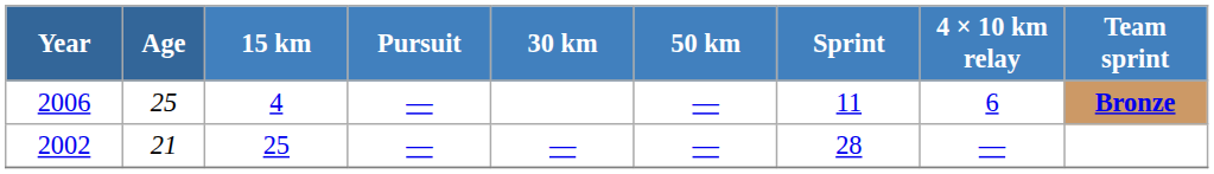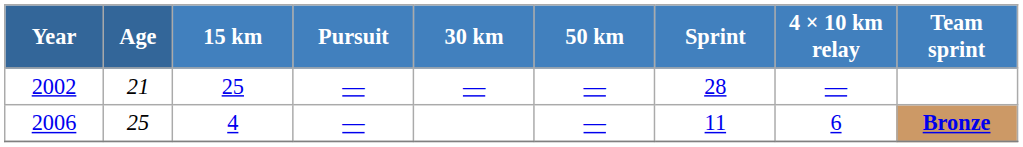 <table class="wikitable" style="font-size:95%; text-align:center; border:grey solid 1px; border-collapse:collapse; background:#ffffff;">
 <tr>
 <th style="background-color:#369; color:white; width:60px;"> Year </th>
 <th style="background-color:#369; color:white; width:40px;"> Age </th>
 <th style="background-color:#4180be; color:white; width:75px;"> 15 km </th>
 <th style="background-color:#4180be; color:white; width:75px;"> Pursuit </th>
 <th style="background-color:#4180be; color:white; width:75px;"> 30 km </th>
 <th style="background-color:#4180be; color:white; width:75px;"> 50 km </th>
 <th style="background-color:#4180be; color:white; width:75px;"> Sprint </th>
 <th style="background-color:#4180be; color:white; width:75px;"> 4 × 10 km <br> relay </th>
 <th style="background-color:#4180be; color:white; width:75px;"> Team <br> sprint </th>
 </tr>
 <tr>
+<td><a href='#'>2002</a></td>
+<td><em>21</em></td>
+<td><a href='#'>25</a></td>
+<td><a href='#'>—</a></td>
+<td><a href='#'>—</a></td>
+<td><a href='#'>—</a></td>
+<td><a href='#'>28</a></td>
+<td><a href='#'>—</a></td>
+<td></td>
+</tr>
+<tr>
 <td><a href='#'>2006</a></td>
 <td><em>25</em></td>
 <td><a href='#'>4</a></td>
 <td><a href='#'>—</a></td>
 <td></td>
 <td><a href='#'>—</a></td>
 <td><a href='#'>11</a></td>
 <td><a href='#'>6</a></td>
 <td bgcolor="cc9966"><a href='#'><strong>Bronze</strong></a></td>
 </tr>
 <tr>
-<td><a href='#'>2002</a></td>
-<td><em>21</em></td>
-<td><a href='#'>25</a></td>
-<td><a href='#'>—</a></td>
-<td><a href='#'>—</a></td>
-<td><a href='#'>—</a></td>
-<td><a href='#'>28</a></td>
-<td><a href='#'>—</a></td>
-<td></td>
-</tr>
-<tr>
 </tr>
 </table>
